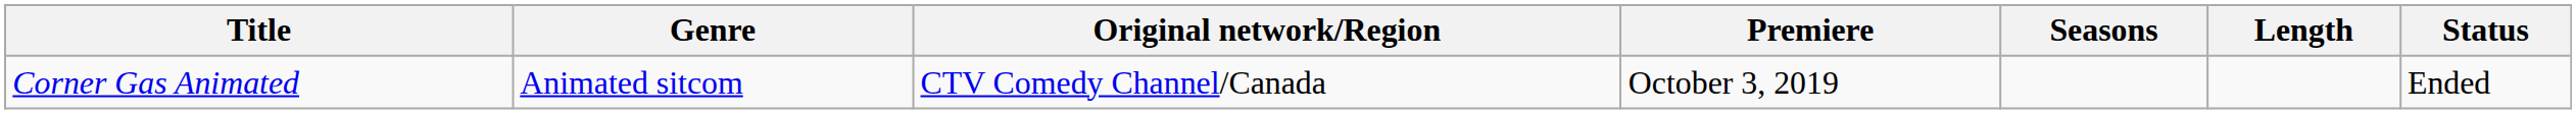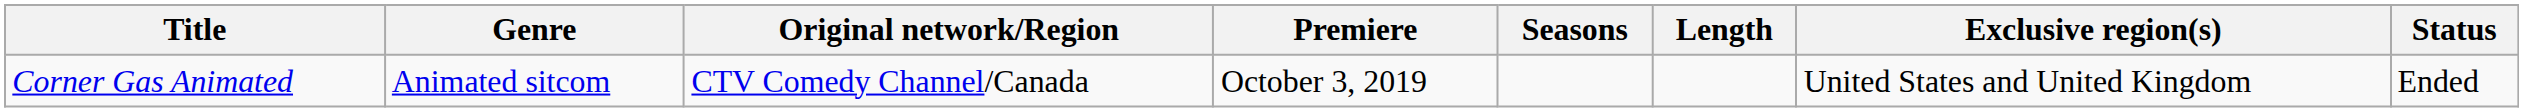 <table class="wikitable sortable" style="width:100%;">
 <tr>
 <th>Title</th>
 <th>Genre</th>
 <th>Original network/Region</th>
 <th>Premiere</th>
 <th>Seasons</th>
 <th>Length</th>
+<th>Exclusive region(s)</th>
 <th>Status</th>
 </tr>
 <tr>
 <td><em><a href='#'>Corner Gas Animated</a></em></td>
 <td><a href='#'>Animated sitcom</a></td>
 <td><a href='#'>CTV Comedy Channel</a>/Canada</td>
 <td>October 3, 2019</td>
 <td></td>
 <td></td>
+<td>United States and United Kingdom</td>
 <td>Ended</td>
 </tr>
 </table>
